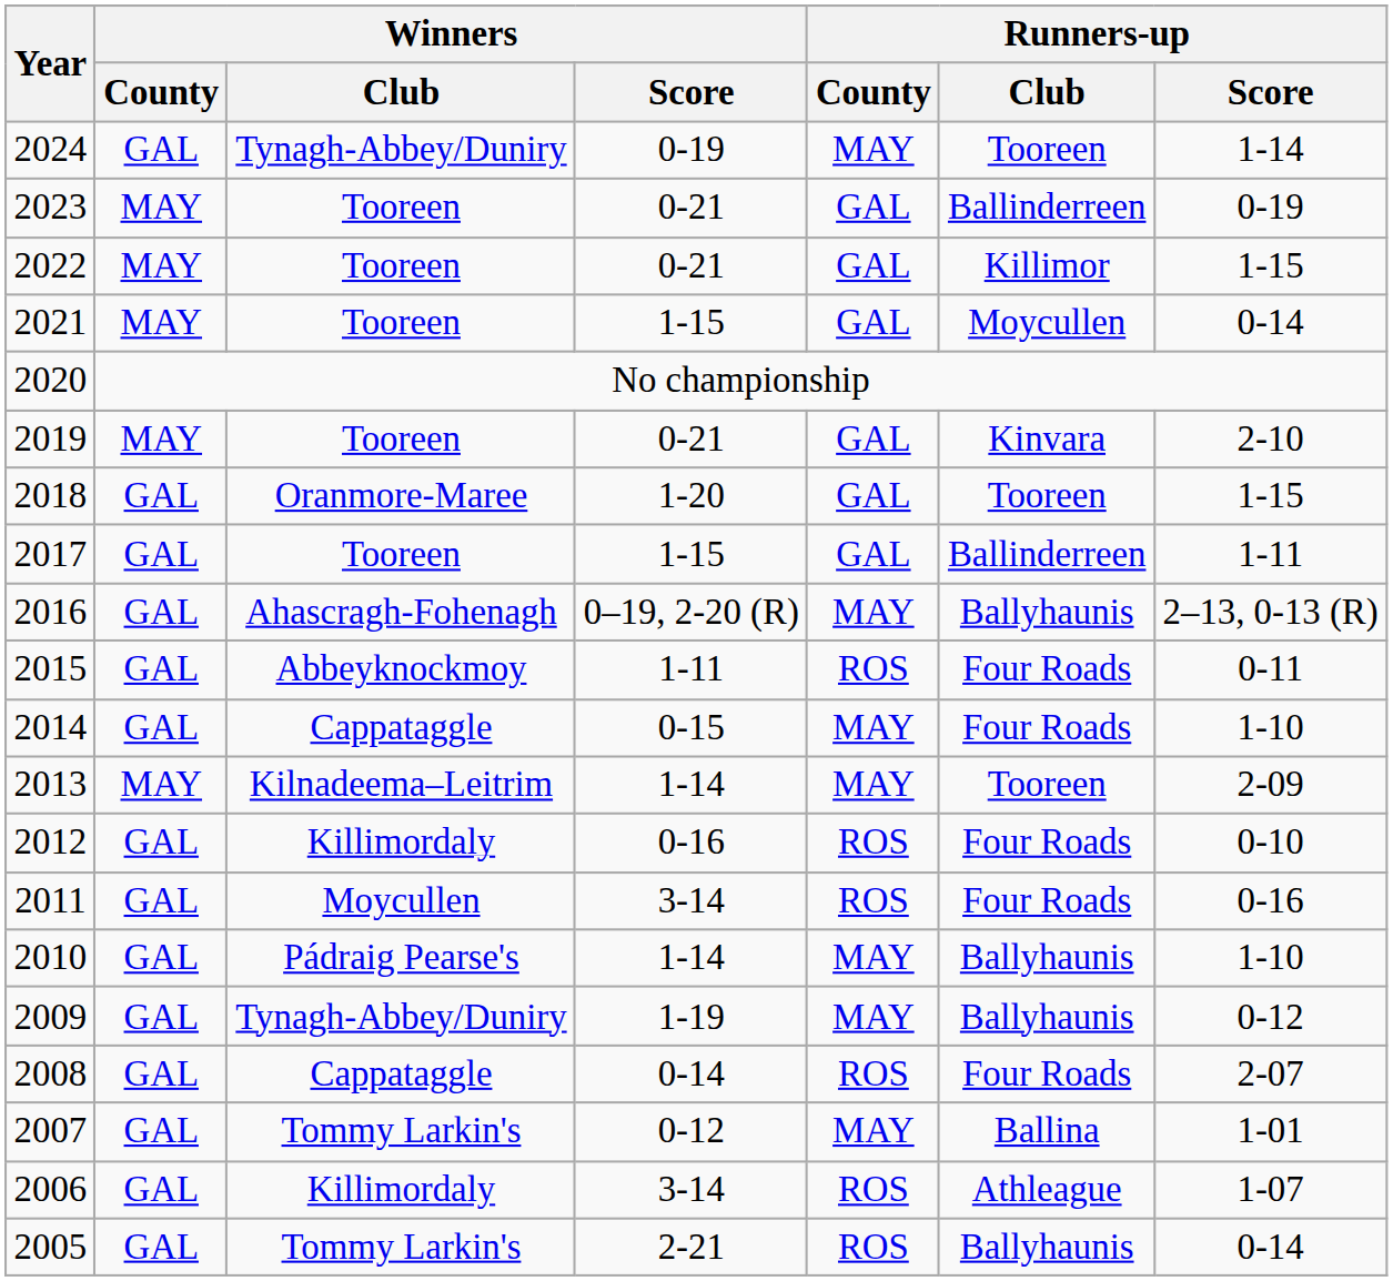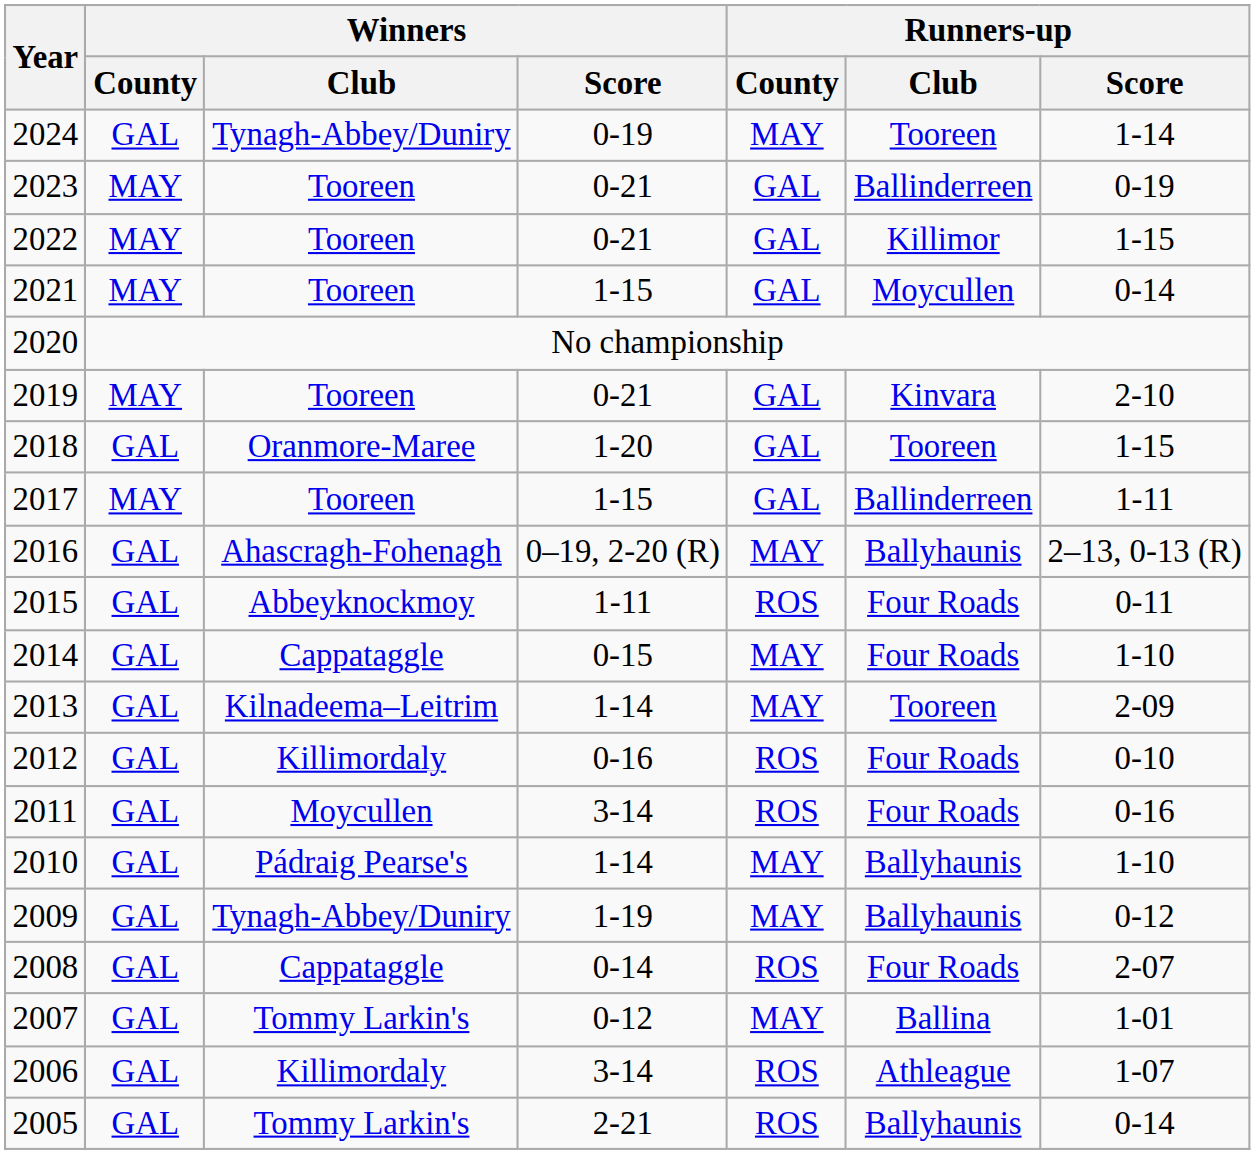 <table class="wikitable sortable" style="text-align:center;">
 <tr>
 <th rowspan="2">Year</th>
 <th colspan="3">Winners</th>
 <th colspan="3">Runners-up</th>
 </tr>
 <tr>
 <th>County</th>
 <th>Club</th>
 <th>Score</th>
 <th>County</th>
 <th>Club</th>
 <th>Score</th>
 </tr>
 <tr>
 <td>2024</td>
 <td> <a href='#'>GAL</a></td>
 <td><a href='#'>Tynagh-Abbey/Duniry</a></td>
 <td>0-19</td>
 <td> <a href='#'>MAY</a></td>
 <td><a href='#'>Tooreen</a></td>
 <td>1-14</td>
 </tr>
 <tr>
 <td>2023</td>
 <td> <a href='#'>MAY</a></td>
 <td><a href='#'>Tooreen</a></td>
 <td>0-21</td>
 <td> <a href='#'>GAL</a></td>
 <td><a href='#'>Ballinderreen</a></td>
 <td>0-19</td>
 </tr>
 <tr>
 <td>2022</td>
 <td> <a href='#'>MAY</a></td>
 <td><a href='#'>Tooreen</a></td>
 <td>0-21</td>
 <td> <a href='#'>GAL</a></td>
 <td><a href='#'>Killimor</a></td>
 <td>1-15</td>
 </tr>
 <tr>
 <td>2021</td>
 <td> <a href='#'>MAY</a></td>
 <td><a href='#'>Tooreen</a></td>
 <td>1-15</td>
 <td> <a href='#'>GAL</a></td>
 <td><a href='#'>Moycullen</a></td>
 <td>0-14</td>
 </tr>
 <tr>
 <td>2020</td>
 <td colspan="6">No championship</td>
 </tr>
 <tr>
 <td>2019</td>
 <td> <a href='#'>MAY</a></td>
 <td><a href='#'>Tooreen</a></td>
 <td>0-21</td>
 <td> <a href='#'>GAL</a></td>
 <td><a href='#'>Kinvara</a></td>
 <td>2-10</td>
 </tr>
 <tr>
 <td>2018</td>
 <td> <a href='#'>GAL</a></td>
 <td><a href='#'>Oranmore-Maree</a></td>
 <td>1-20</td>
 <td> <a href='#'>GAL</a></td>
 <td><a href='#'>Tooreen</a></td>
 <td>1-15</td>
 </tr>
 <tr>
 <td>2017</td>
-<td> <a href='#'>GAL</a></td>
+<td> <a href='#'>MAY</a></td>
 <td><a href='#'>Tooreen</a></td>
 <td>1-15</td>
 <td> <a href='#'>GAL</a></td>
 <td><a href='#'>Ballinderreen</a></td>
 <td>1-11</td>
 </tr>
 <tr>
 <td>2016</td>
 <td> <a href='#'>GAL</a></td>
 <td><a href='#'>Ahascragh-Fohenagh</a></td>
 <td>0–19, 2-20 (R)</td>
 <td> <a href='#'>MAY</a></td>
 <td><a href='#'>Ballyhaunis</a></td>
 <td>2–13, 0-13 (R)</td>
 </tr>
 <tr>
 <td>2015</td>
 <td> <a href='#'>GAL</a></td>
 <td><a href='#'>Abbeyknockmoy</a></td>
 <td>1-11</td>
 <td> <a href='#'>ROS</a></td>
 <td><a href='#'>Four Roads</a></td>
 <td>0-11</td>
 </tr>
 <tr>
 <td>2014</td>
 <td> <a href='#'>GAL</a></td>
 <td><a href='#'>Cappataggle</a></td>
 <td>0-15</td>
 <td> <a href='#'>MAY</a></td>
 <td><a href='#'>Four Roads</a></td>
 <td>1-10</td>
 </tr>
 <tr>
 <td>2013</td>
-<td> <a href='#'>MAY</a></td>
+<td> <a href='#'>GAL</a></td>
 <td><a href='#'>Kilnadeema–Leitrim</a></td>
 <td>1-14</td>
 <td> <a href='#'>MAY</a></td>
 <td><a href='#'>Tooreen</a></td>
 <td>2-09</td>
 </tr>
 <tr>
 <td>2012</td>
 <td> <a href='#'>GAL</a></td>
 <td><a href='#'>Killimordaly</a></td>
 <td>0-16</td>
 <td> <a href='#'>ROS</a></td>
 <td><a href='#'>Four Roads</a></td>
 <td>0-10</td>
 </tr>
 <tr>
 <td>2011</td>
 <td> <a href='#'>GAL</a></td>
 <td><a href='#'>Moycullen</a></td>
 <td>3-14</td>
 <td> <a href='#'>ROS</a></td>
 <td><a href='#'>Four Roads</a></td>
 <td>0-16</td>
 </tr>
 <tr>
 <td>2010</td>
 <td> <a href='#'>GAL</a></td>
 <td><a href='#'>Pádraig Pearse's</a></td>
 <td>1-14</td>
 <td> <a href='#'>MAY</a></td>
 <td><a href='#'>Ballyhaunis</a></td>
 <td>1-10</td>
 </tr>
 <tr>
 <td>2009</td>
 <td> <a href='#'>GAL</a></td>
 <td><a href='#'>Tynagh-Abbey/Duniry</a></td>
 <td>1-19</td>
 <td> <a href='#'>MAY</a></td>
 <td><a href='#'>Ballyhaunis</a></td>
 <td>0-12</td>
 </tr>
 <tr>
 <td>2008</td>
 <td> <a href='#'>GAL</a></td>
 <td><a href='#'>Cappataggle</a></td>
 <td>0-14</td>
 <td> <a href='#'>ROS</a></td>
 <td><a href='#'>Four Roads</a></td>
 <td>2-07</td>
 </tr>
 <tr>
 <td>2007</td>
 <td> <a href='#'>GAL</a></td>
 <td><a href='#'>Tommy Larkin's</a></td>
 <td>0-12</td>
 <td> <a href='#'>MAY</a></td>
 <td><a href='#'>Ballina</a></td>
 <td>1-01</td>
 </tr>
 <tr>
 <td>2006</td>
 <td> <a href='#'>GAL</a></td>
 <td><a href='#'>Killimordaly</a></td>
 <td>3-14</td>
 <td> <a href='#'>ROS</a></td>
 <td><a href='#'>Athleague</a></td>
 <td>1-07</td>
 </tr>
 <tr>
 <td>2005</td>
 <td> <a href='#'>GAL</a></td>
 <td><a href='#'>Tommy Larkin's</a></td>
 <td>2-21</td>
 <td> <a href='#'>ROS</a></td>
 <td><a href='#'>Ballyhaunis</a></td>
 <td>0-14</td>
 </tr>
 </table>
